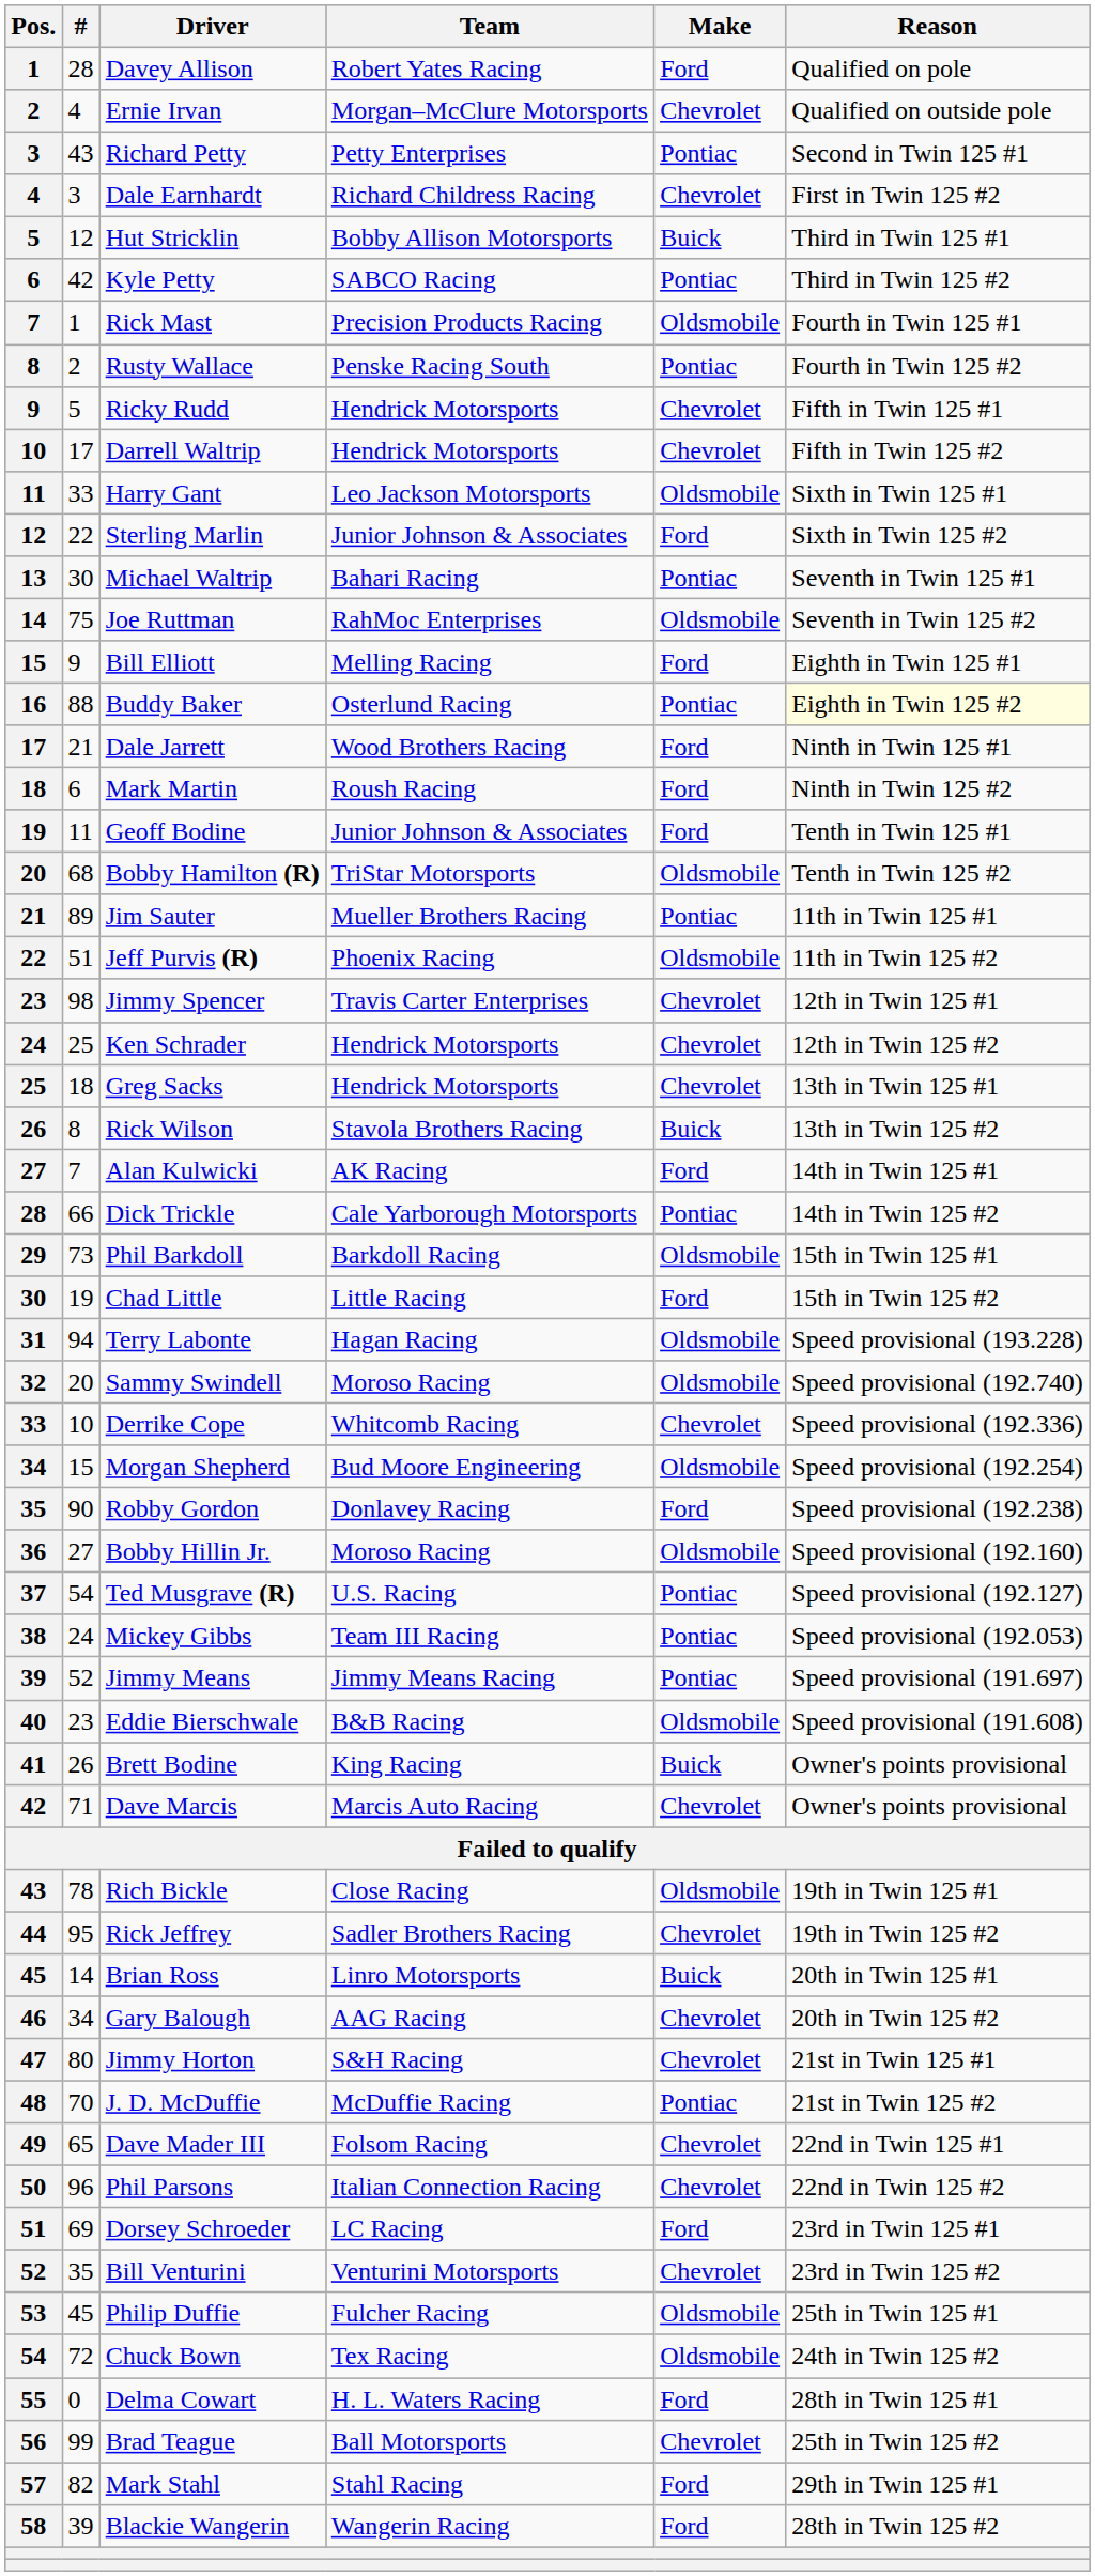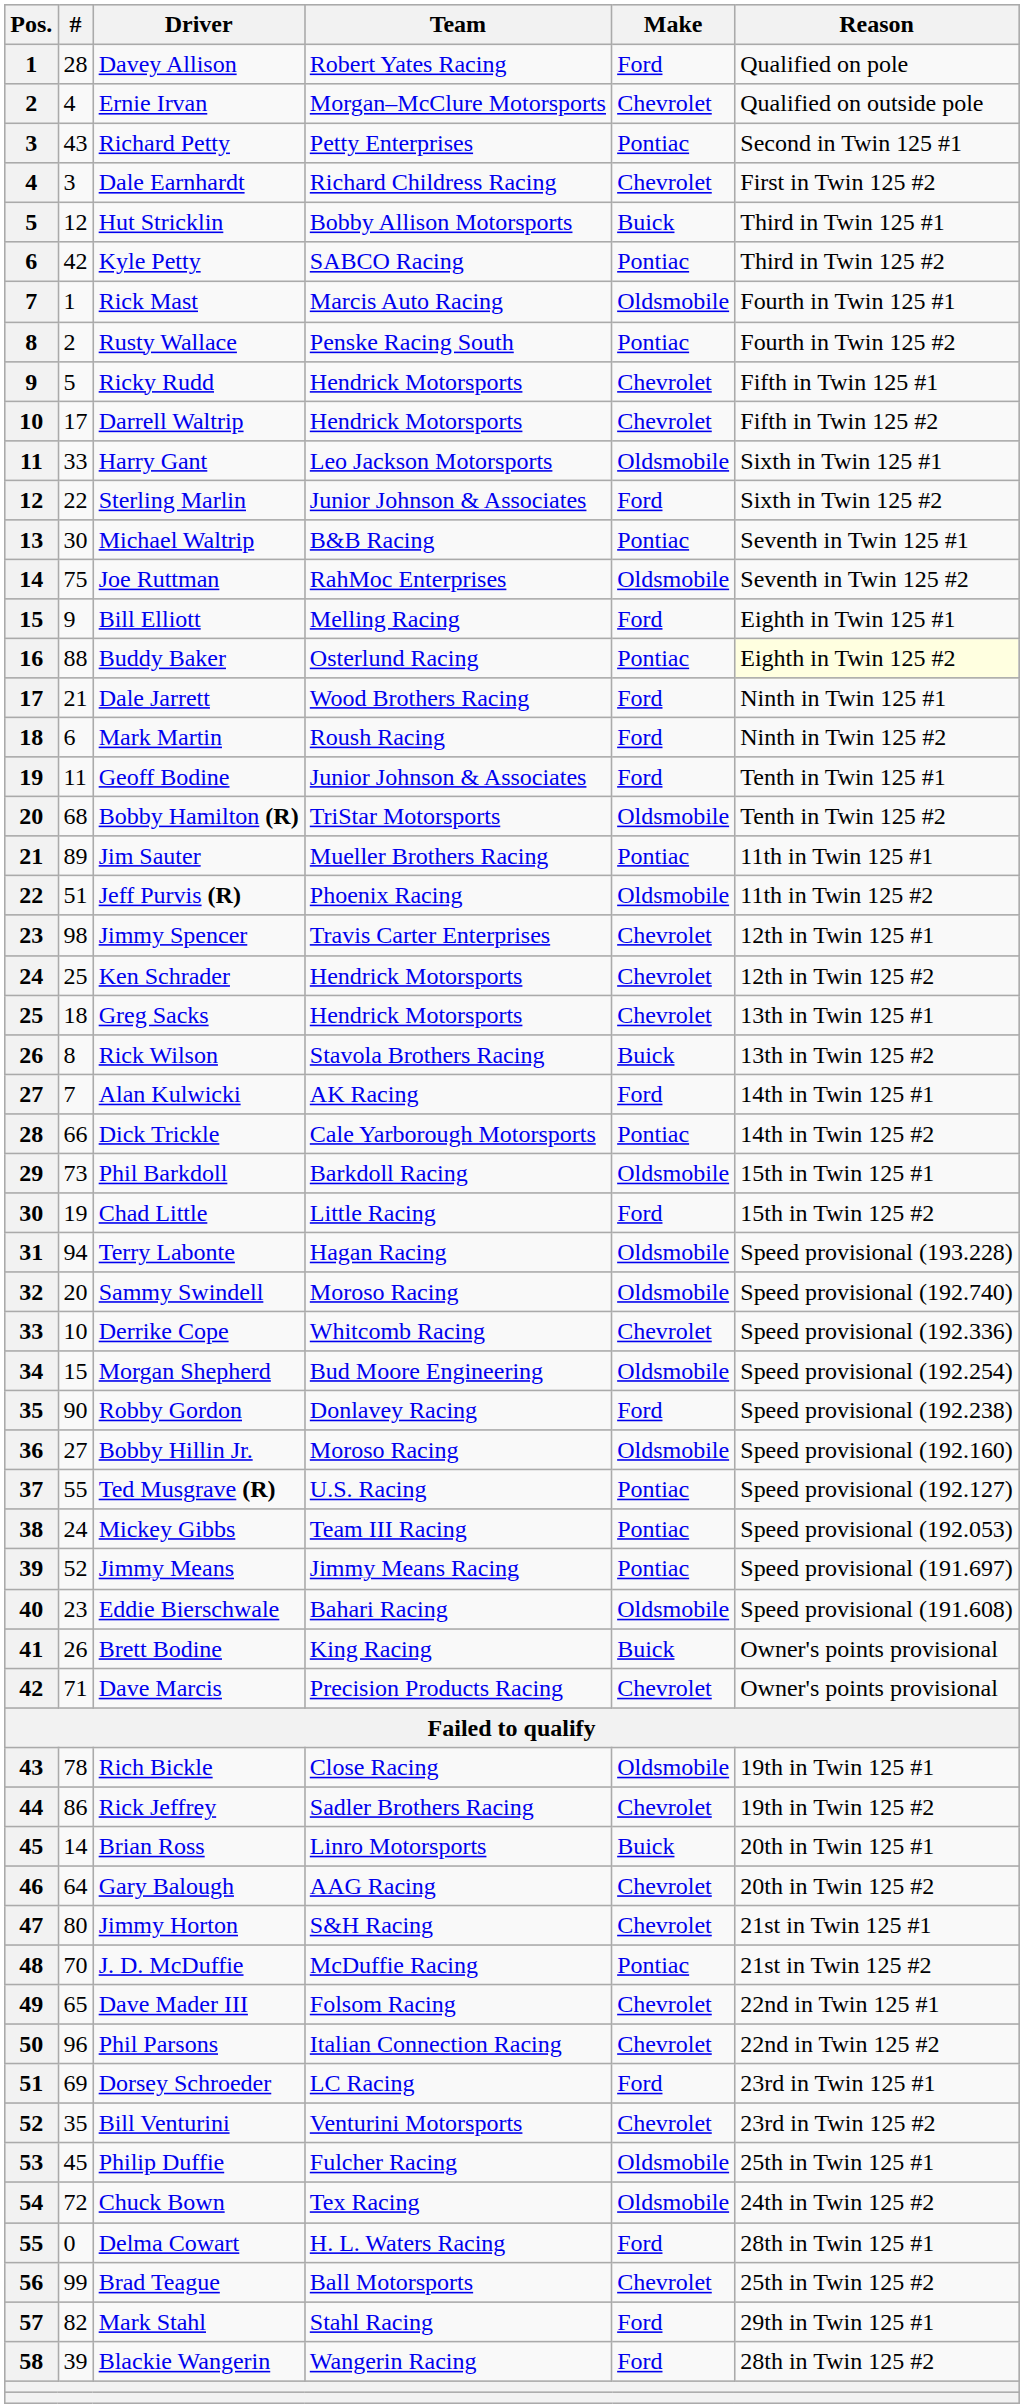 <table class="wikitable" style="font-size:95%">
 <tr>
 <th>Pos.</th>
 <th>#</th>
 <th>Driver</th>
 <th>Team</th>
 <th>Make</th>
 <th>Reason</th>
 </tr>
 <tr>
 <th>1</th>
 <td>28</td>
 <td><a href='#'>Davey Allison</a></td>
 <td><a href='#'>Robert Yates Racing</a></td>
 <td><a href='#'>Ford</a></td>
 <td>Qualified on pole</td>
 </tr>
 <tr>
 <th>2</th>
 <td>4</td>
 <td><a href='#'>Ernie Irvan</a></td>
 <td><a href='#'>Morgan–McClure Motorsports</a></td>
 <td><a href='#'>Chevrolet</a></td>
 <td>Qualified on outside pole</td>
 </tr>
 <tr>
 <th>3</th>
 <td>43</td>
 <td><a href='#'>Richard Petty</a></td>
 <td><a href='#'>Petty Enterprises</a></td>
 <td><a href='#'>Pontiac</a></td>
 <td>Second in Twin 125 #1</td>
 </tr>
 <tr>
 <th>4</th>
 <td>3</td>
 <td><a href='#'>Dale Earnhardt</a></td>
 <td><a href='#'>Richard Childress Racing</a></td>
 <td><a href='#'>Chevrolet</a></td>
 <td>First in Twin 125 #2</td>
 </tr>
 <tr>
 <th>5</th>
 <td>12</td>
 <td><a href='#'>Hut Stricklin</a></td>
 <td><a href='#'>Bobby Allison Motorsports</a></td>
 <td><a href='#'>Buick</a></td>
 <td>Third in Twin 125 #1</td>
 </tr>
 <tr>
 <th>6</th>
 <td>42</td>
 <td><a href='#'>Kyle Petty</a></td>
 <td><a href='#'>SABCO Racing</a></td>
 <td><a href='#'>Pontiac</a></td>
 <td>Third in Twin 125 #2</td>
 </tr>
 <tr>
 <th>7</th>
 <td>1</td>
 <td><a href='#'>Rick Mast</a></td>
-<td><a href='#'>Precision Products Racing</a></td>
+<td><a href='#'>Marcis Auto Racing</a></td>
 <td><a href='#'>Oldsmobile</a></td>
 <td>Fourth in Twin 125 #1</td>
 </tr>
 <tr>
 <th>8</th>
 <td>2</td>
 <td><a href='#'>Rusty Wallace</a></td>
 <td><a href='#'>Penske Racing South</a></td>
 <td><a href='#'>Pontiac</a></td>
 <td>Fourth in Twin 125 #2</td>
 </tr>
 <tr>
 <th>9</th>
 <td>5</td>
 <td><a href='#'>Ricky Rudd</a></td>
 <td><a href='#'>Hendrick Motorsports</a></td>
 <td><a href='#'>Chevrolet</a></td>
 <td>Fifth in Twin 125 #1</td>
 </tr>
 <tr>
 <th>10</th>
 <td>17</td>
 <td><a href='#'>Darrell Waltrip</a></td>
 <td><a href='#'>Hendrick Motorsports</a></td>
 <td><a href='#'>Chevrolet</a></td>
 <td>Fifth in Twin 125 #2</td>
 </tr>
 <tr>
 <th>11</th>
 <td>33</td>
 <td><a href='#'>Harry Gant</a></td>
 <td><a href='#'>Leo Jackson Motorsports</a></td>
 <td><a href='#'>Oldsmobile</a></td>
 <td>Sixth in Twin 125 #1</td>
 </tr>
 <tr>
 <th>12</th>
 <td>22</td>
 <td><a href='#'>Sterling Marlin</a></td>
 <td><a href='#'>Junior Johnson & Associates</a></td>
 <td><a href='#'>Ford</a></td>
 <td>Sixth in Twin 125 #2</td>
 </tr>
 <tr>
 <th>13</th>
 <td>30</td>
 <td><a href='#'>Michael Waltrip</a></td>
-<td><a href='#'>Bahari Racing</a></td>
+<td><a href='#'>B&B Racing</a></td>
 <td><a href='#'>Pontiac</a></td>
 <td>Seventh in Twin 125 #1</td>
 </tr>
 <tr>
 <th>14</th>
 <td>75</td>
 <td><a href='#'>Joe Ruttman</a></td>
 <td><a href='#'>RahMoc Enterprises</a></td>
 <td><a href='#'>Oldsmobile</a></td>
 <td>Seventh in Twin 125 #2</td>
 </tr>
 <tr>
 <th>15</th>
 <td>9</td>
 <td><a href='#'>Bill Elliott</a></td>
 <td><a href='#'>Melling Racing</a></td>
 <td><a href='#'>Ford</a></td>
 <td>Eighth in Twin 125 #1</td>
 </tr>
 <tr>
 <th>16</th>
 <td>88</td>
 <td><a href='#'>Buddy Baker</a></td>
 <td><a href='#'>Osterlund Racing</a></td>
 <td><a href='#'>Pontiac</a></td>
 <td style="background: lightyellow;">Eighth in Twin 125 #2</td>
 </tr>
 <tr>
 <th>17</th>
 <td>21</td>
 <td><a href='#'>Dale Jarrett</a></td>
 <td><a href='#'>Wood Brothers Racing</a></td>
 <td><a href='#'>Ford</a></td>
 <td>Ninth in Twin 125 #1</td>
 </tr>
 <tr>
 <th>18</th>
 <td>6</td>
 <td><a href='#'>Mark Martin</a></td>
 <td><a href='#'>Roush Racing</a></td>
 <td><a href='#'>Ford</a></td>
 <td>Ninth in Twin 125 #2</td>
 </tr>
 <tr>
 <th>19</th>
 <td>11</td>
 <td><a href='#'>Geoff Bodine</a></td>
 <td><a href='#'>Junior Johnson & Associates</a></td>
 <td><a href='#'>Ford</a></td>
 <td>Tenth in Twin 125 #1</td>
 </tr>
 <tr>
 <th>20</th>
 <td>68</td>
 <td><a href='#'>Bobby Hamilton</a> <strong>(R)</strong></td>
 <td><a href='#'>TriStar Motorsports</a></td>
 <td><a href='#'>Oldsmobile</a></td>
 <td>Tenth in Twin 125 #2</td>
 </tr>
 <tr>
 <th>21</th>
 <td>89</td>
 <td><a href='#'>Jim Sauter</a></td>
 <td><a href='#'>Mueller Brothers Racing</a></td>
 <td><a href='#'>Pontiac</a></td>
 <td>11th in Twin 125 #1</td>
 </tr>
 <tr>
 <th>22</th>
 <td>51</td>
 <td><a href='#'>Jeff Purvis</a> <strong>(R)</strong></td>
 <td><a href='#'>Phoenix Racing</a></td>
 <td><a href='#'>Oldsmobile</a></td>
 <td>11th in Twin 125 #2</td>
 </tr>
 <tr>
 <th>23</th>
 <td>98</td>
 <td><a href='#'>Jimmy Spencer</a></td>
 <td><a href='#'>Travis Carter Enterprises</a></td>
 <td><a href='#'>Chevrolet</a></td>
 <td>12th in Twin 125 #1</td>
 </tr>
 <tr>
 <th>24</th>
 <td>25</td>
 <td><a href='#'>Ken Schrader</a></td>
 <td><a href='#'>Hendrick Motorsports</a></td>
 <td><a href='#'>Chevrolet</a></td>
 <td>12th in Twin 125 #2</td>
 </tr>
 <tr>
 <th>25</th>
 <td>18</td>
 <td><a href='#'>Greg Sacks</a></td>
 <td><a href='#'>Hendrick Motorsports</a></td>
 <td><a href='#'>Chevrolet</a></td>
 <td>13th in Twin 125 #1</td>
 </tr>
 <tr>
 <th>26</th>
 <td>8</td>
 <td><a href='#'>Rick Wilson</a></td>
 <td><a href='#'>Stavola Brothers Racing</a></td>
 <td><a href='#'>Buick</a></td>
 <td>13th in Twin 125 #2</td>
 </tr>
 <tr>
 <th>27</th>
 <td>7</td>
 <td><a href='#'>Alan Kulwicki</a></td>
 <td><a href='#'>AK Racing</a></td>
 <td><a href='#'>Ford</a></td>
 <td>14th in Twin 125 #1</td>
 </tr>
 <tr>
 <th>28</th>
 <td>66</td>
 <td><a href='#'>Dick Trickle</a></td>
 <td><a href='#'>Cale Yarborough Motorsports</a></td>
 <td><a href='#'>Pontiac</a></td>
 <td>14th in Twin 125 #2</td>
 </tr>
 <tr>
 <th>29</th>
 <td>73</td>
 <td><a href='#'>Phil Barkdoll</a></td>
 <td><a href='#'>Barkdoll Racing</a></td>
 <td><a href='#'>Oldsmobile</a></td>
 <td>15th in Twin 125 #1</td>
 </tr>
 <tr>
 <th>30</th>
 <td>19</td>
 <td><a href='#'>Chad Little</a></td>
 <td><a href='#'>Little Racing</a></td>
 <td><a href='#'>Ford</a></td>
 <td>15th in Twin 125 #2</td>
 </tr>
 <tr>
 <th>31</th>
 <td>94</td>
 <td><a href='#'>Terry Labonte</a></td>
 <td><a href='#'>Hagan Racing</a></td>
 <td><a href='#'>Oldsmobile</a></td>
 <td>Speed provisional (193.228)</td>
 </tr>
 <tr>
 <th>32</th>
 <td>20</td>
 <td><a href='#'>Sammy Swindell</a></td>
 <td><a href='#'>Moroso Racing</a></td>
 <td><a href='#'>Oldsmobile</a></td>
 <td>Speed provisional (192.740)</td>
 </tr>
 <tr>
 <th>33</th>
 <td>10</td>
 <td><a href='#'>Derrike Cope</a></td>
 <td><a href='#'>Whitcomb Racing</a></td>
 <td><a href='#'>Chevrolet</a></td>
 <td>Speed provisional (192.336)</td>
 </tr>
 <tr>
 <th>34</th>
 <td>15</td>
 <td><a href='#'>Morgan Shepherd</a></td>
 <td><a href='#'>Bud Moore Engineering</a></td>
 <td><a href='#'>Oldsmobile</a></td>
 <td>Speed provisional (192.254)</td>
 </tr>
 <tr>
 <th>35</th>
 <td>90</td>
 <td><a href='#'>Robby Gordon</a></td>
 <td><a href='#'>Donlavey Racing</a></td>
 <td><a href='#'>Ford</a></td>
 <td>Speed provisional (192.238)</td>
 </tr>
 <tr>
 <th>36</th>
 <td>27</td>
 <td><a href='#'>Bobby Hillin Jr.</a></td>
 <td><a href='#'>Moroso Racing</a></td>
 <td><a href='#'>Oldsmobile</a></td>
 <td>Speed provisional (192.160)</td>
 </tr>
 <tr>
 <th>37</th>
-<td>54</td>
+<td>55</td>
 <td><a href='#'>Ted Musgrave</a> <strong>(R)</strong></td>
 <td><a href='#'>U.S. Racing</a></td>
 <td><a href='#'>Pontiac</a></td>
 <td>Speed provisional (192.127)</td>
 </tr>
 <tr>
 <th>38</th>
 <td>24</td>
 <td><a href='#'>Mickey Gibbs</a></td>
 <td><a href='#'>Team III Racing</a></td>
 <td><a href='#'>Pontiac</a></td>
 <td>Speed provisional (192.053)</td>
 </tr>
 <tr>
 <th>39</th>
 <td>52</td>
 <td><a href='#'>Jimmy Means</a></td>
 <td><a href='#'>Jimmy Means Racing</a></td>
 <td><a href='#'>Pontiac</a></td>
 <td>Speed provisional (191.697)</td>
 </tr>
 <tr>
 <th>40</th>
 <td>23</td>
 <td><a href='#'>Eddie Bierschwale</a></td>
-<td><a href='#'>B&B Racing</a></td>
+<td><a href='#'>Bahari Racing</a></td>
 <td><a href='#'>Oldsmobile</a></td>
 <td>Speed provisional (191.608)</td>
 </tr>
 <tr>
 <th>41</th>
 <td>26</td>
 <td><a href='#'>Brett Bodine</a></td>
 <td><a href='#'>King Racing</a></td>
 <td><a href='#'>Buick</a></td>
 <td>Owner's points provisional</td>
 </tr>
 <tr>
 <th>42</th>
 <td>71</td>
 <td><a href='#'>Dave Marcis</a></td>
-<td><a href='#'>Marcis Auto Racing</a></td>
+<td><a href='#'>Precision Products Racing</a></td>
 <td><a href='#'>Chevrolet</a></td>
 <td>Owner's points provisional</td>
 </tr>
 <tr>
 <th colspan="6">Failed to qualify</th>
 </tr>
 <tr>
 <th>43</th>
 <td>78</td>
 <td><a href='#'>Rich Bickle</a></td>
 <td><a href='#'>Close Racing</a></td>
 <td><a href='#'>Oldsmobile</a></td>
 <td>19th in Twin 125 #1</td>
 </tr>
 <tr>
 <th>44</th>
-<td>95</td>
+<td>86</td>
 <td><a href='#'>Rick Jeffrey</a></td>
 <td><a href='#'>Sadler Brothers Racing</a></td>
 <td><a href='#'>Chevrolet</a></td>
 <td>19th in Twin 125 #2</td>
 </tr>
 <tr>
 <th>45</th>
 <td>14</td>
 <td><a href='#'>Brian Ross</a></td>
 <td><a href='#'>Linro Motorsports</a></td>
 <td><a href='#'>Buick</a></td>
 <td>20th in Twin 125 #1</td>
 </tr>
 <tr>
 <th>46</th>
-<td>34</td>
+<td>64</td>
 <td><a href='#'>Gary Balough</a></td>
 <td><a href='#'>AAG Racing</a></td>
 <td><a href='#'>Chevrolet</a></td>
 <td>20th in Twin 125 #2</td>
 </tr>
 <tr>
 <th>47</th>
 <td>80</td>
 <td><a href='#'>Jimmy Horton</a></td>
 <td><a href='#'>S&H Racing</a></td>
 <td><a href='#'>Chevrolet</a></td>
 <td>21st in Twin 125 #1</td>
 </tr>
 <tr>
 <th>48</th>
 <td>70</td>
 <td><a href='#'>J. D. McDuffie</a></td>
 <td><a href='#'>McDuffie Racing</a></td>
 <td><a href='#'>Pontiac</a></td>
 <td>21st in Twin 125 #2</td>
 </tr>
 <tr>
 <th>49</th>
 <td>65</td>
 <td><a href='#'>Dave Mader III</a></td>
 <td><a href='#'>Folsom Racing</a></td>
 <td><a href='#'>Chevrolet</a></td>
 <td>22nd in Twin 125 #1</td>
 </tr>
 <tr>
 <th>50</th>
 <td>96</td>
 <td><a href='#'>Phil Parsons</a></td>
 <td><a href='#'>Italian Connection Racing</a></td>
 <td><a href='#'>Chevrolet</a></td>
 <td>22nd in Twin 125 #2</td>
 </tr>
 <tr>
 <th>51</th>
 <td>69</td>
 <td><a href='#'>Dorsey Schroeder</a></td>
 <td><a href='#'>LC Racing</a></td>
 <td><a href='#'>Ford</a></td>
 <td>23rd in Twin 125 #1</td>
 </tr>
 <tr>
 <th>52</th>
 <td>35</td>
 <td><a href='#'>Bill Venturini</a></td>
 <td><a href='#'>Venturini Motorsports</a></td>
 <td><a href='#'>Chevrolet</a></td>
 <td>23rd in Twin 125 #2</td>
 </tr>
 <tr>
 <th>53</th>
 <td>45</td>
 <td><a href='#'>Philip Duffie</a></td>
 <td><a href='#'>Fulcher Racing</a></td>
 <td><a href='#'>Oldsmobile</a></td>
 <td>25th in Twin 125 #1</td>
 </tr>
 <tr>
 <th>54</th>
 <td>72</td>
 <td><a href='#'>Chuck Bown</a></td>
 <td><a href='#'>Tex Racing</a></td>
 <td><a href='#'>Oldsmobile</a></td>
 <td>24th in Twin 125 #2</td>
 </tr>
 <tr>
 <th>55</th>
 <td>0</td>
 <td><a href='#'>Delma Cowart</a></td>
 <td><a href='#'>H. L. Waters Racing</a></td>
 <td><a href='#'>Ford</a></td>
 <td>28th in Twin 125 #1</td>
 </tr>
 <tr>
 <th>56</th>
 <td>99</td>
 <td><a href='#'>Brad Teague</a></td>
 <td><a href='#'>Ball Motorsports</a></td>
 <td><a href='#'>Chevrolet</a></td>
 <td>25th in Twin 125 #2</td>
 </tr>
 <tr>
 <th>57</th>
 <td>82</td>
 <td><a href='#'>Mark Stahl</a></td>
 <td><a href='#'>Stahl Racing</a></td>
 <td><a href='#'>Ford</a></td>
 <td>29th in Twin 125 #1</td>
 </tr>
 <tr>
 <th>58</th>
 <td>39</td>
 <td><a href='#'>Blackie Wangerin</a></td>
 <td><a href='#'>Wangerin Racing</a></td>
 <td><a href='#'>Ford</a></td>
 <td>28th in Twin 125 #2</td>
 </tr>
 <tr>
 <th colspan="6"></th>
 </tr>
 <tr>
 <th colspan="6"></th>
 </tr>
 </table>
